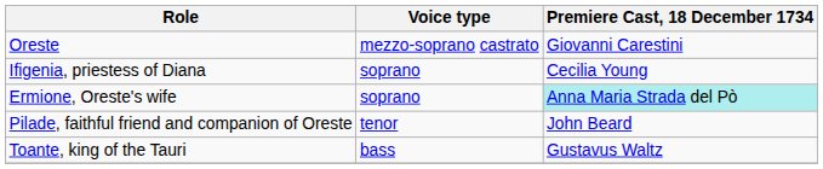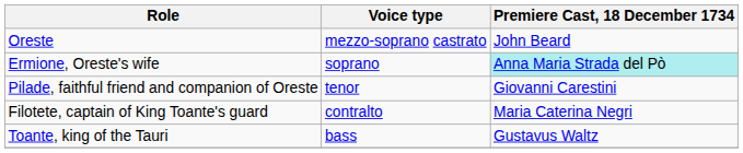 <table class="wikitable">
 <tr>
 <th>Role</th>
 <th>Voice type</th>
 <th>Premiere Cast, 18 December 1734<br></th>
 </tr>
 <tr>
 <td><a href='#'>Oreste</a></td>
 <td><a href='#'>mezzo-soprano</a> <a href='#'>castrato</a></td>
-<td><a href='#'>Giovanni Carestini</a></td>
-</tr>
-<tr>
-<td><a href='#'>Ifigenia</a>, priestess of Diana</td>
-<td><a href='#'>soprano</a></td>
-<td><a href='#'>Cecilia Young</a></td>
+<td><a href='#'>John Beard</a></td>
 </tr>
 <tr>
 <td><a href='#'>Ermione</a>, Oreste's wife</td>
 <td><a href='#'>soprano</a></td>
 <td style="background: paleturquoise;"><a href='#'>Anna Maria Strada</a> del Pò</td>
 </tr>
 <tr>
 <td><a href='#'>Pilade</a>, faithful friend and companion of Oreste</td>
 <td><a href='#'>tenor</a></td>
-<td><a href='#'>John Beard</a></td>
+<td><a href='#'>Giovanni Carestini</a></td>
+</tr>
+<tr>
+<td>Filotete, captain of King Toante's guard</td>
+<td><a href='#'>contralto</a></td>
+<td><a href='#'>Maria Caterina Negri</a></td>
 </tr>
 <tr>
 <td><a href='#'>Toante</a>, king of the Tauri</td>
 <td><a href='#'>bass</a></td>
 <td><a href='#'>Gustavus Waltz</a></td>
 </tr>
 <tr>
 </tr>
 </table>
